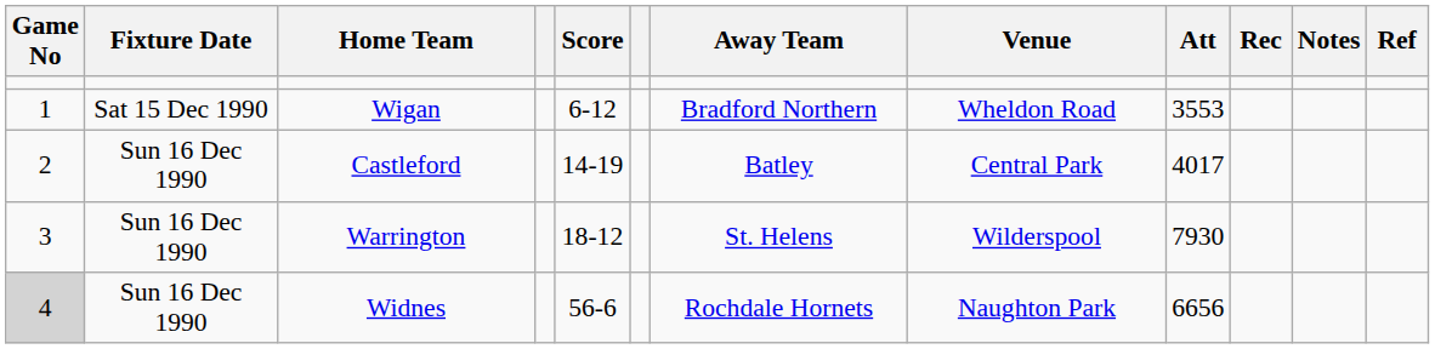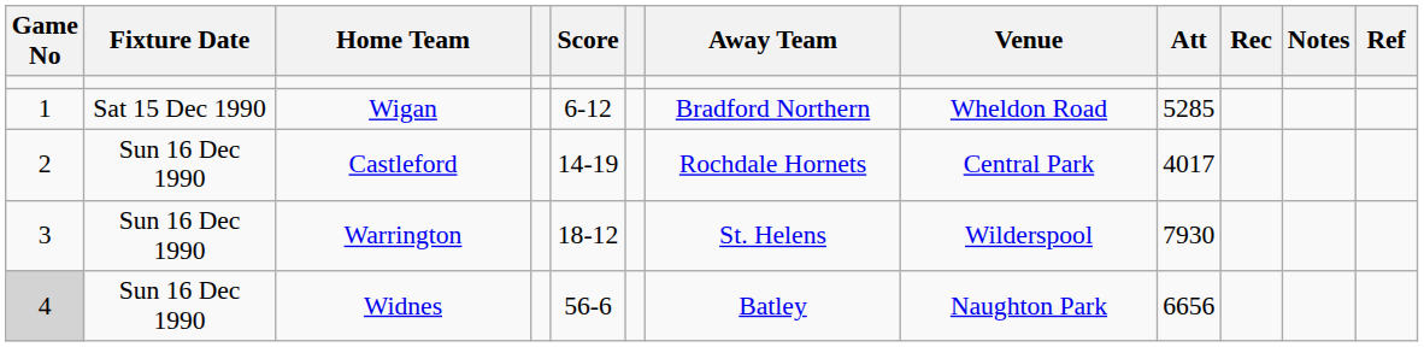 <table class="wikitable" style="text-align:center;">
 <tr>
 <th width=10 abbr="No">Game No</th>
 <th width=110 abbr="Date">Fixture Date</th>
 <th width=150 abbr="Home Team">Home Team</th>
 <th width=5 abbr="space"></th>
 <th width=20 abbr="Score">Score</th>
 <th width=5 abbr="space"></th>
 <th width=150 abbr="Away Team">Away Team</th>
 <th width=150 abbr="Venue">Venue</th>
 <th width=30 abbr="Att">Att</th>
 <th width=30 abbr="Rec">Rec</th>
 <th width=20 abbr="Notes">Notes</th>
 <th width=30 abbr="Ref">Ref</th>
 </tr>
 <tr>
 <td></td>
 <td></td>
 <td></td>
 <td></td>
 <td></td>
 <td></td>
 <td></td>
 <td></td>
 <td></td>
 <td></td>
 <td></td>
 </tr>
 <tr>
 <td>1</td>
 <td>Sat 15 Dec 1990</td>
 <td><a href='#'>Wigan</a></td>
 <td></td>
 <td>6-12</td>
 <td></td>
 <td><a href='#'>Bradford Northern</a></td>
 <td><a href='#'>Wheldon Road</a></td>
-<td>3553</td>
+<td>5285</td>
 <td></td>
 <td></td>
 <td></td>
 </tr>
 <tr>
 <td>2</td>
 <td>Sun 16 Dec 1990</td>
 <td><a href='#'>Castleford</a></td>
 <td></td>
 <td>14-19</td>
 <td></td>
-<td><a href='#'>Batley</a></td>
+<td><a href='#'>Rochdale Hornets</a></td>
 <td><a href='#'>Central Park</a></td>
 <td>4017</td>
 <td></td>
 <td></td>
 <td></td>
 </tr>
 <tr>
 <td>3</td>
 <td>Sun 16 Dec 1990</td>
 <td><a href='#'>Warrington</a></td>
 <td></td>
 <td>18-12</td>
 <td></td>
 <td><a href='#'>St. Helens</a></td>
 <td><a href='#'>Wilderspool</a></td>
 <td>7930</td>
 <td></td>
 <td></td>
 <td></td>
 </tr>
 <tr>
 <td style="background: lightgrey;">4</td>
 <td>Sun 16 Dec 1990</td>
 <td><a href='#'>Widnes</a></td>
 <td></td>
 <td>56-6</td>
 <td></td>
-<td><a href='#'>Rochdale Hornets</a></td>
+<td><a href='#'>Batley</a></td>
 <td><a href='#'>Naughton Park</a></td>
 <td>6656</td>
 <td></td>
 <td></td>
 <td></td>
 </tr>
 </table>
